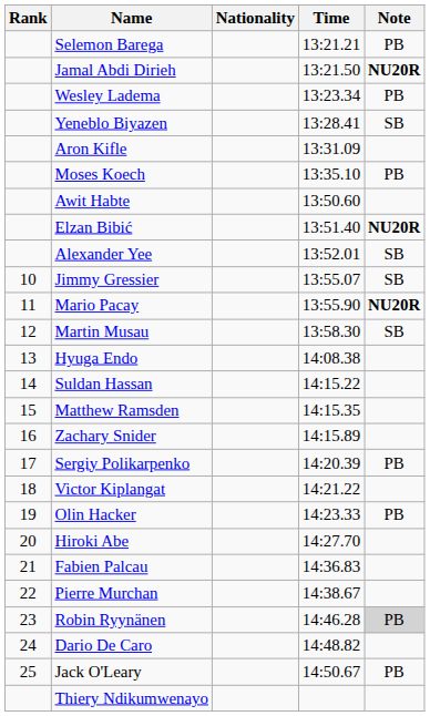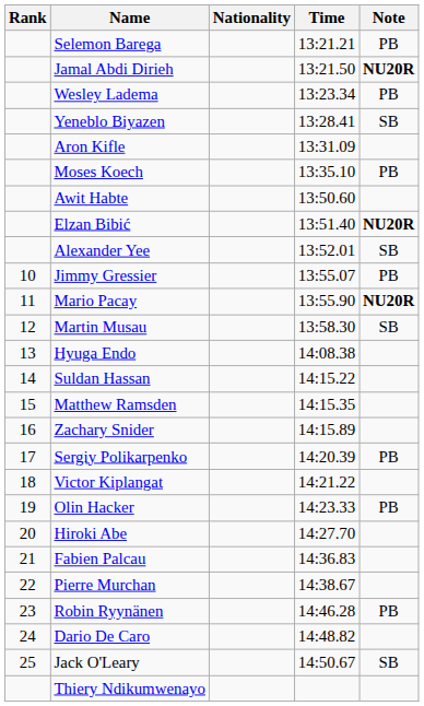 <table class="wikitable sortable" style="text-align:center">
 <tr>
 <th>Rank</th>
 <th>Name</th>
 <th>Nationality</th>
 <th>Time</th>
 <th>Note</th>
 </tr>
 <tr>
 <td></td>
 <td align=left><a href='#'>Selemon Barega</a></td>
 <td align=left></td>
 <td>13:21.21</td>
 <td>PB</td>
 </tr>
 <tr>
 <td></td>
 <td align=left><a href='#'>Jamal Abdi Dirieh</a></td>
 <td align=left></td>
 <td>13:21.50</td>
 <td><strong>NU20R</strong></td>
 </tr>
 <tr>
 <td></td>
 <td align=left><a href='#'>Wesley Ladema</a></td>
 <td align=left></td>
 <td>13:23.34</td>
 <td>PB</td>
 </tr>
 <tr>
 <td></td>
 <td align=left><a href='#'>Yeneblo Biyazen</a></td>
 <td align=left></td>
 <td>13:28.41</td>
 <td>SB</td>
 </tr>
 <tr>
 <td></td>
 <td align=left><a href='#'>Aron Kifle</a></td>
 <td align=left></td>
 <td>13:31.09</td>
 <td></td>
 </tr>
 <tr>
 <td></td>
 <td align=left><a href='#'>Moses Koech</a></td>
 <td align=left></td>
 <td>13:35.10</td>
 <td>PB</td>
 </tr>
 <tr>
 <td></td>
 <td align=left><a href='#'>Awit Habte</a></td>
 <td align=left></td>
 <td>13:50.60</td>
 <td></td>
 </tr>
 <tr>
 <td></td>
 <td align=left><a href='#'>Elzan Bibić</a></td>
 <td align=left></td>
 <td>13:51.40</td>
 <td><strong>NU20R</strong></td>
 </tr>
 <tr>
 <td></td>
 <td align=left><a href='#'>Alexander Yee</a></td>
 <td align=left></td>
 <td>13:52.01</td>
 <td>SB</td>
 </tr>
 <tr>
 <td>10</td>
 <td align=left><a href='#'>Jimmy Gressier</a></td>
 <td align=left></td>
 <td>13:55.07</td>
-<td>SB</td>
+<td>PB</td>
 </tr>
 <tr>
 <td>11</td>
 <td align=left><a href='#'>Mario Pacay</a></td>
 <td align=left></td>
 <td>13:55.90</td>
 <td><strong>NU20R</strong></td>
 </tr>
 <tr>
 <td>12</td>
 <td align=left><a href='#'>Martin Musau</a></td>
 <td align=left></td>
 <td>13:58.30</td>
 <td>SB</td>
 </tr>
 <tr>
 <td>13</td>
 <td align=left><a href='#'>Hyuga Endo</a></td>
 <td align=left></td>
 <td>14:08.38</td>
 <td></td>
 </tr>
 <tr>
 <td>14</td>
 <td align=left><a href='#'>Suldan Hassan</a></td>
 <td align=left></td>
 <td>14:15.22</td>
 <td></td>
 </tr>
 <tr>
 <td>15</td>
 <td align=left><a href='#'>Matthew Ramsden</a></td>
 <td align=left></td>
 <td>14:15.35</td>
 <td></td>
 </tr>
 <tr>
 <td>16</td>
 <td align=left><a href='#'>Zachary Snider</a></td>
 <td align=left></td>
 <td>14:15.89</td>
 <td></td>
 </tr>
 <tr>
 <td>17</td>
 <td align=left><a href='#'>Sergiy Polikarpenko</a></td>
 <td align=left></td>
 <td>14:20.39</td>
 <td>PB</td>
 </tr>
 <tr>
 <td>18</td>
 <td align=left><a href='#'>Victor Kiplangat</a></td>
 <td align=left></td>
 <td>14:21.22</td>
 <td></td>
 </tr>
 <tr>
 <td>19</td>
 <td align=left><a href='#'>Olin Hacker</a></td>
 <td align=left></td>
 <td>14:23.33</td>
 <td>PB</td>
 </tr>
 <tr>
 <td>20</td>
 <td align=left><a href='#'>Hiroki Abe</a></td>
 <td align=left></td>
 <td>14:27.70</td>
 <td></td>
 </tr>
 <tr>
 <td>21</td>
 <td align=left><a href='#'>Fabien Palcau</a></td>
 <td align=left></td>
 <td>14:36.83</td>
 <td></td>
 </tr>
 <tr>
 <td>22</td>
 <td align=left><a href='#'>Pierre Murchan</a></td>
 <td align=left></td>
 <td>14:38.67</td>
 <td></td>
 </tr>
 <tr>
 <td>23</td>
 <td align=left><a href='#'>Robin Ryynänen</a></td>
 <td align=left></td>
 <td>14:46.28</td>
-<td style="background: lightgrey;">PB</td>
+<td>PB</td>
 </tr>
 <tr>
 <td>24</td>
 <td align=left><a href='#'>Dario De Caro</a></td>
 <td align=left></td>
 <td>14:48.82</td>
 <td></td>
 </tr>
 <tr>
 <td>25</td>
 <td align=left>Jack O'Leary</td>
 <td align=left></td>
 <td>14:50.67</td>
-<td>PB</td>
+<td>SB</td>
 </tr>
 <tr>
 <td></td>
 <td align=left><a href='#'>Thiery Ndikumwenayo</a></td>
 <td align=left></td>
 <td></td>
 <td></td>
 </tr>
 </table>
